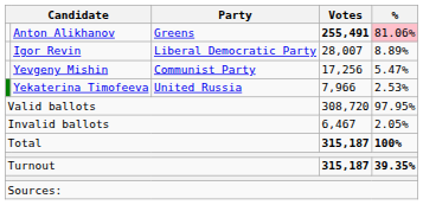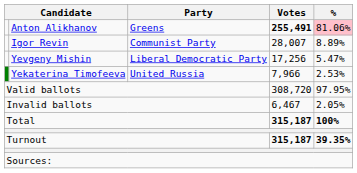 <table class="wikitable sortable" style="text-align:left; margin-bottom:0;">
 <tr>
 <th colspan=2>Candidate</th>
 <th>Party</th>
 <th>Votes</th>
 <th>%</th>
 </tr>
 <tr>
 <td bgcolor=></td>
 <td><a href='#'>Anton Alikhanov</a></td>
 <td><a href='#'>Greens</a></td>
 <td><strong>255,491</strong></td>
 <td style="background: pink;">81.06%</td>
 </tr>
 <tr>
 <td bgcolor=></td>
 <td><a href='#'>Igor Revin</a></td>
-<td><a href='#'>Liberal Democratic Party</a></td>
+<td><a href='#'>Communist Party</a></td>
 <td>28,007</td>
 <td>8.89%</td>
 </tr>
 <tr>
 <td bgcolor=></td>
 <td><a href='#'>Yevgeny Mishin</a></td>
-<td><a href='#'>Communist Party</a></td>
+<td><a href='#'>Liberal Democratic Party</a></td>
 <td>17,256</td>
 <td>5.47%</td>
 </tr>
 <tr>
 <td bgcolor=Green></td>
 <td><a href='#'>Yekaterina Timofeeva</a></td>
 <td><a href='#'>United Russia</a></td>
 <td>7,966</td>
 <td>2.53%</td>
 </tr>
 <tr>
 <td colspan=3>Valid ballots</td>
 <td>308,720</td>
 <td>97.95%</td>
 </tr>
 <tr>
 <td colspan=3>Invalid ballots</td>
 <td>6,467</td>
 <td>2.05%</td>
 </tr>
 <tr>
 <td colspan=3>Total</td>
 <td><strong>315,187</strong></td>
 <td><strong>100%</strong></td>
 </tr>
 <tr>
 <th colspan=5></th>
 </tr>
 <tr>
 <td colspan=3>Turnout</td>
 <td><strong>315,187</strong></td>
 <td><strong>39.35%</strong></td>
 </tr>
 <tr>
 <th colspan=5></th>
 </tr>
 <tr>
 <td colspan=5>Sources:</td>
 </tr>
 </table>
